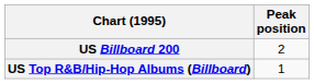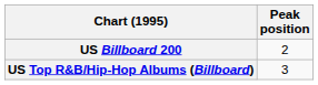 <table class="wikitable sortable plainrowheaders" style="text-align:center">
 <tr>
 <th scope="col">Chart (1995)</th>
 <th scope="col">Peak<br> position</th>
 </tr>
 <tr>
 <th scope="row">US <a href='#'><em>Billboard</em> 200</a></th>
 <td>2</td>
 </tr>
 <tr>
 <th scope="row">US <a href='#'>Top R&B/Hip-Hop Albums</a> (<em><a href='#'>Billboard</a></em>)</th>
-<td>1</td>
+<td>3</td>
 </tr>
 </table>
